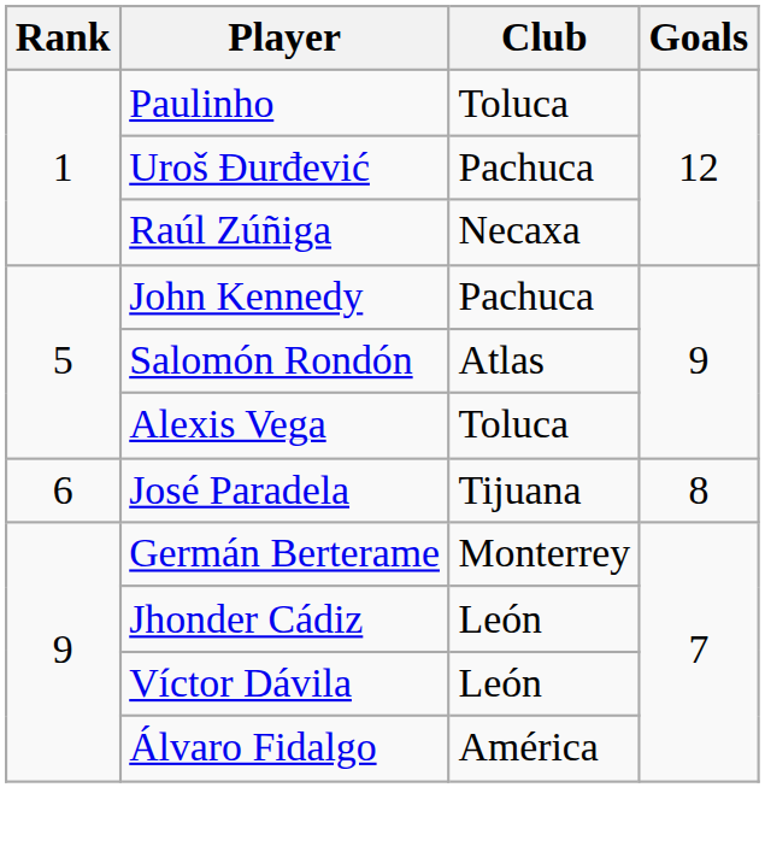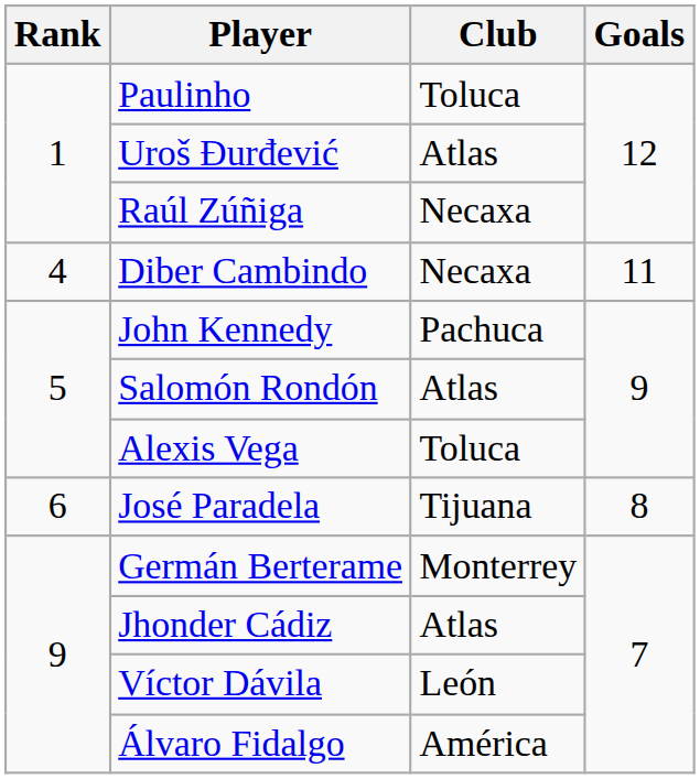 <table class="wikitable">
 <tr>
 <th>Rank</th>
 <th>Player</th>
 <th>Club</th>
 <th>Goals</th>
 </tr>
 <tr>
 <td align=center rowspan=3>1</td>
 <td> <a href='#'>Paulinho</a></td>
 <td>Toluca</td>
 <td align=center rowspan=3>12</td>
 </tr>
 <tr>
 <td> <a href='#'>Uroš Đurđević</a></td>
-<td>Pachuca</td>
+<td>Atlas</td>
 </tr>
 <tr>
 <td> <a href='#'>Raúl Zúñiga</a></td>
 <td>Necaxa</td>
+</tr>
+<tr>
+<td align=center rowspan=1>4</td>
+<td> <a href='#'>Diber Cambindo</a></td>
+<td>Necaxa</td>
+<td align=center rowspan=1>11</td>
 </tr>
 <tr>
 <td align=center rowspan=3>5</td>
 <td> <a href='#'>John Kennedy</a></td>
 <td>Pachuca</td>
 <td align=center rowspan=3>9</td>
 </tr>
 <tr>
 <td> <a href='#'>Salomón Rondón</a></td>
 <td>Atlas</td>
 </tr>
 <tr>
 <td> <a href='#'>Alexis Vega</a></td>
 <td>Toluca</td>
 </tr>
 <tr>
 <td align=center rowspan=1>6</td>
 <td> <a href='#'>José Paradela</a></td>
 <td>Tijuana</td>
 <td align=center rowspan=1>8</td>
 </tr>
 <tr>
 <td align=center rowspan=4>9</td>
 <td> <a href='#'>Germán Berterame</a></td>
 <td>Monterrey</td>
 <td align=center rowspan=4>7</td>
 </tr>
 <tr>
 <td> <a href='#'>Jhonder Cádiz</a></td>
-<td>León</td>
+<td>Atlas</td>
 </tr>
 <tr>
 <td> <a href='#'>Víctor Dávila</a></td>
 <td>León</td>
 </tr>
 <tr>
 <td> <a href='#'>Álvaro Fidalgo</a></td>
 <td>América</td>
 </tr>
 </table>
